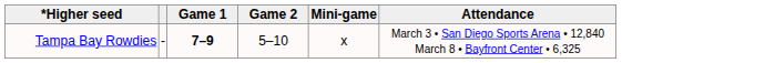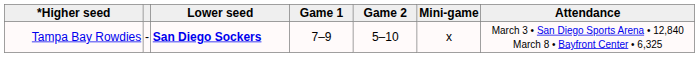 <table style=border-collapse:collapse border=1 cellspacing=0 cellpadding=2>
 <tr align=center bgcolor=#efefef>
 <th width=180>*Higher seed</th>
 <th width=5></th>
+<th width=180>Lower seed</th>
 <th width=80>Game 1</th>
 <th width=80>Game 2</th>
 <th width=80>Mini-game</th>
 <td width=280><strong>Attendance</strong></td>
 </tr>
 <tr align=center bgcolor=fffafa>
 <td align=right><a href='#'>Tampa Bay Rowdies</a></td>
 <td>-</td>
-<td><strong>7–9</strong></td>
+<td align=left><strong><a href='#'>San Diego Sockers</a></strong></td>
+<td>7–9</td>
 <td>5–10</td>
 <td>x</td>
 <td><small>March 3 • <a href='#'>San Diego Sports Arena</a> • 12,840<br>March 8 • <a href='#'>Bayfront Center</a> • 6,325</small></td>
 </tr>
 </table>
